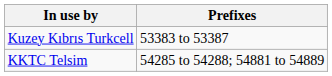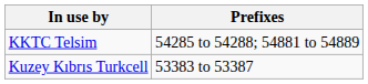 <table class="wikitable" border=1>
 <tr>
 <th>In use by</th>
 <th>Prefixes</th>
 </tr>
 <tr>
+<td><a href='#'>KKTC Telsim</a></td>
+<td>54285 to 54288; 54881 to 54889</td>
+</tr>
+<tr>
 <td><a href='#'>Kuzey Kıbrıs Turkcell</a></td>
 <td>53383 to 53387</td>
 </tr>
-<tr>
-<td><a href='#'>KKTC Telsim</a></td>
-<td>54285 to 54288; 54881 to 54889</td>
-</tr>
 </table>
